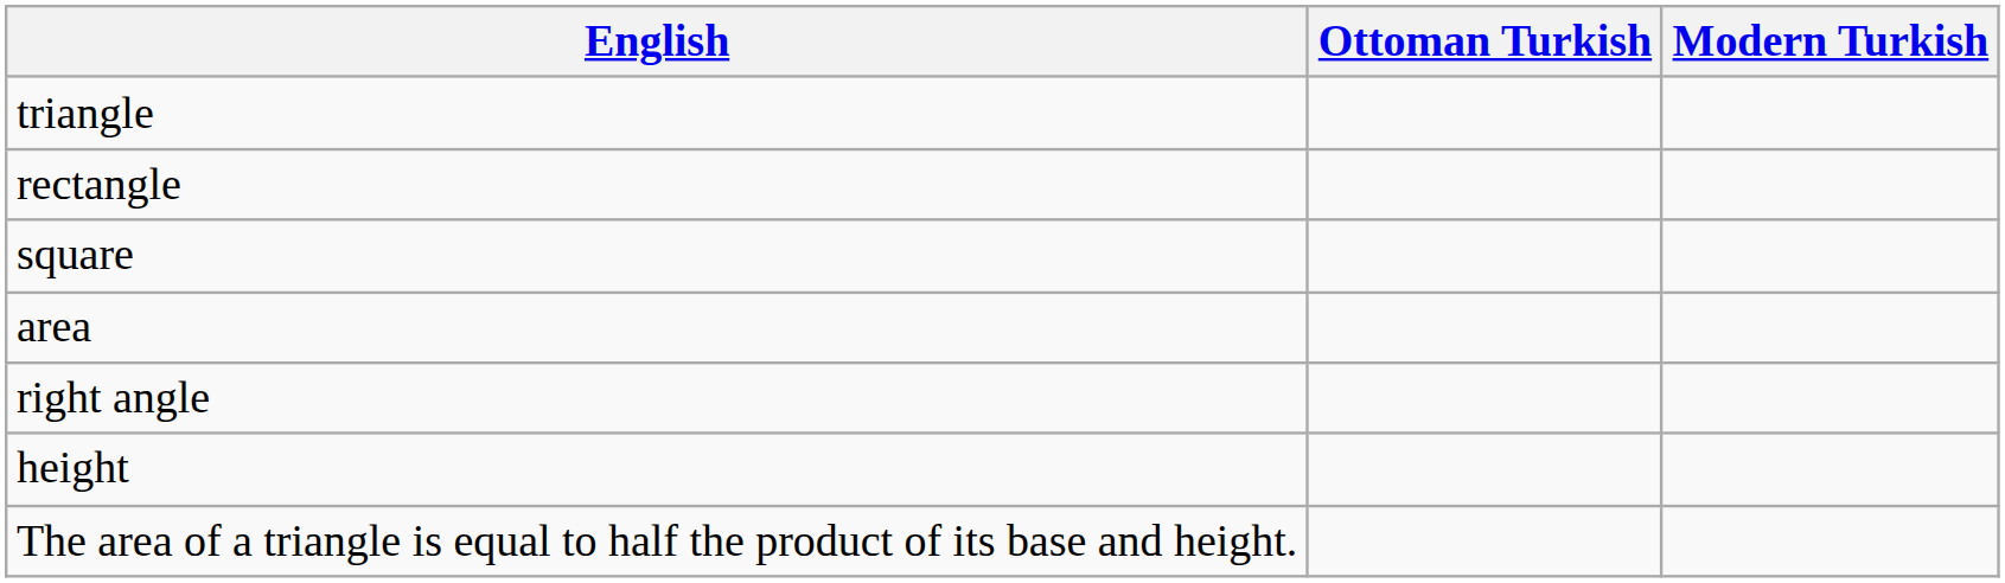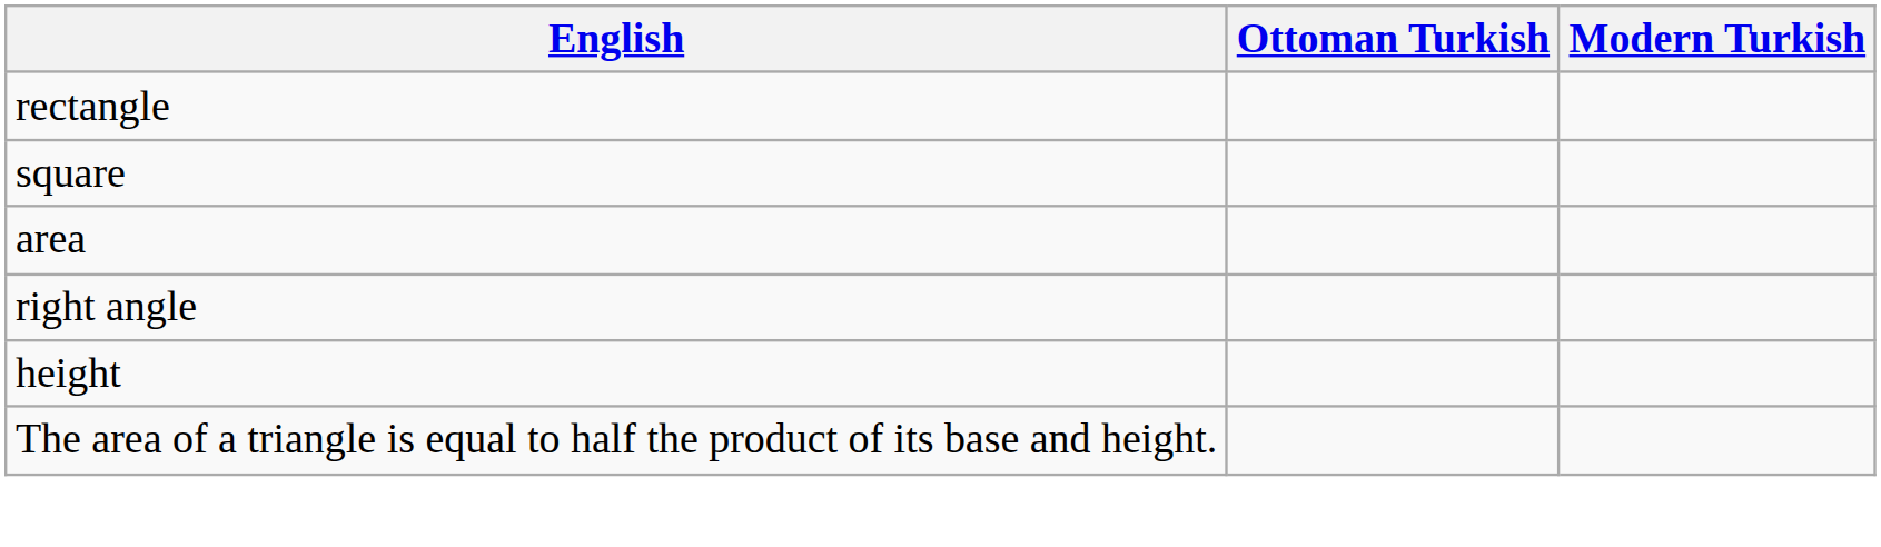 <table class="wikitable">
 <tr>
 <th><a href='#'>English</a></th>
 <th><a href='#'>Ottoman Turkish</a></th>
 <th><a href='#'>Modern Turkish</a></th>
-</tr>
-<tr>
-<td>triangle</td>
-<td> </td>
-<td></td>
 </tr>
 <tr>
 <td>rectangle</td>
 <td> </td>
 <td></td>
 </tr>
 <tr>
 <td>square</td>
 <td> </td>
 <td></td>
 </tr>
 <tr>
 <td>area</td>
 <td> </td>
 <td></td>
 </tr>
 <tr>
 <td>right angle</td>
 <td> </td>
 <td></td>
 </tr>
 <tr>
 <td>height</td>
 <td> </td>
 <td></td>
 </tr>
 <tr>
 <td>The area of a triangle is equal to half the product of its base and height.</td>
 <td><br></td>
 <td></td>
 </tr>
 </table>
